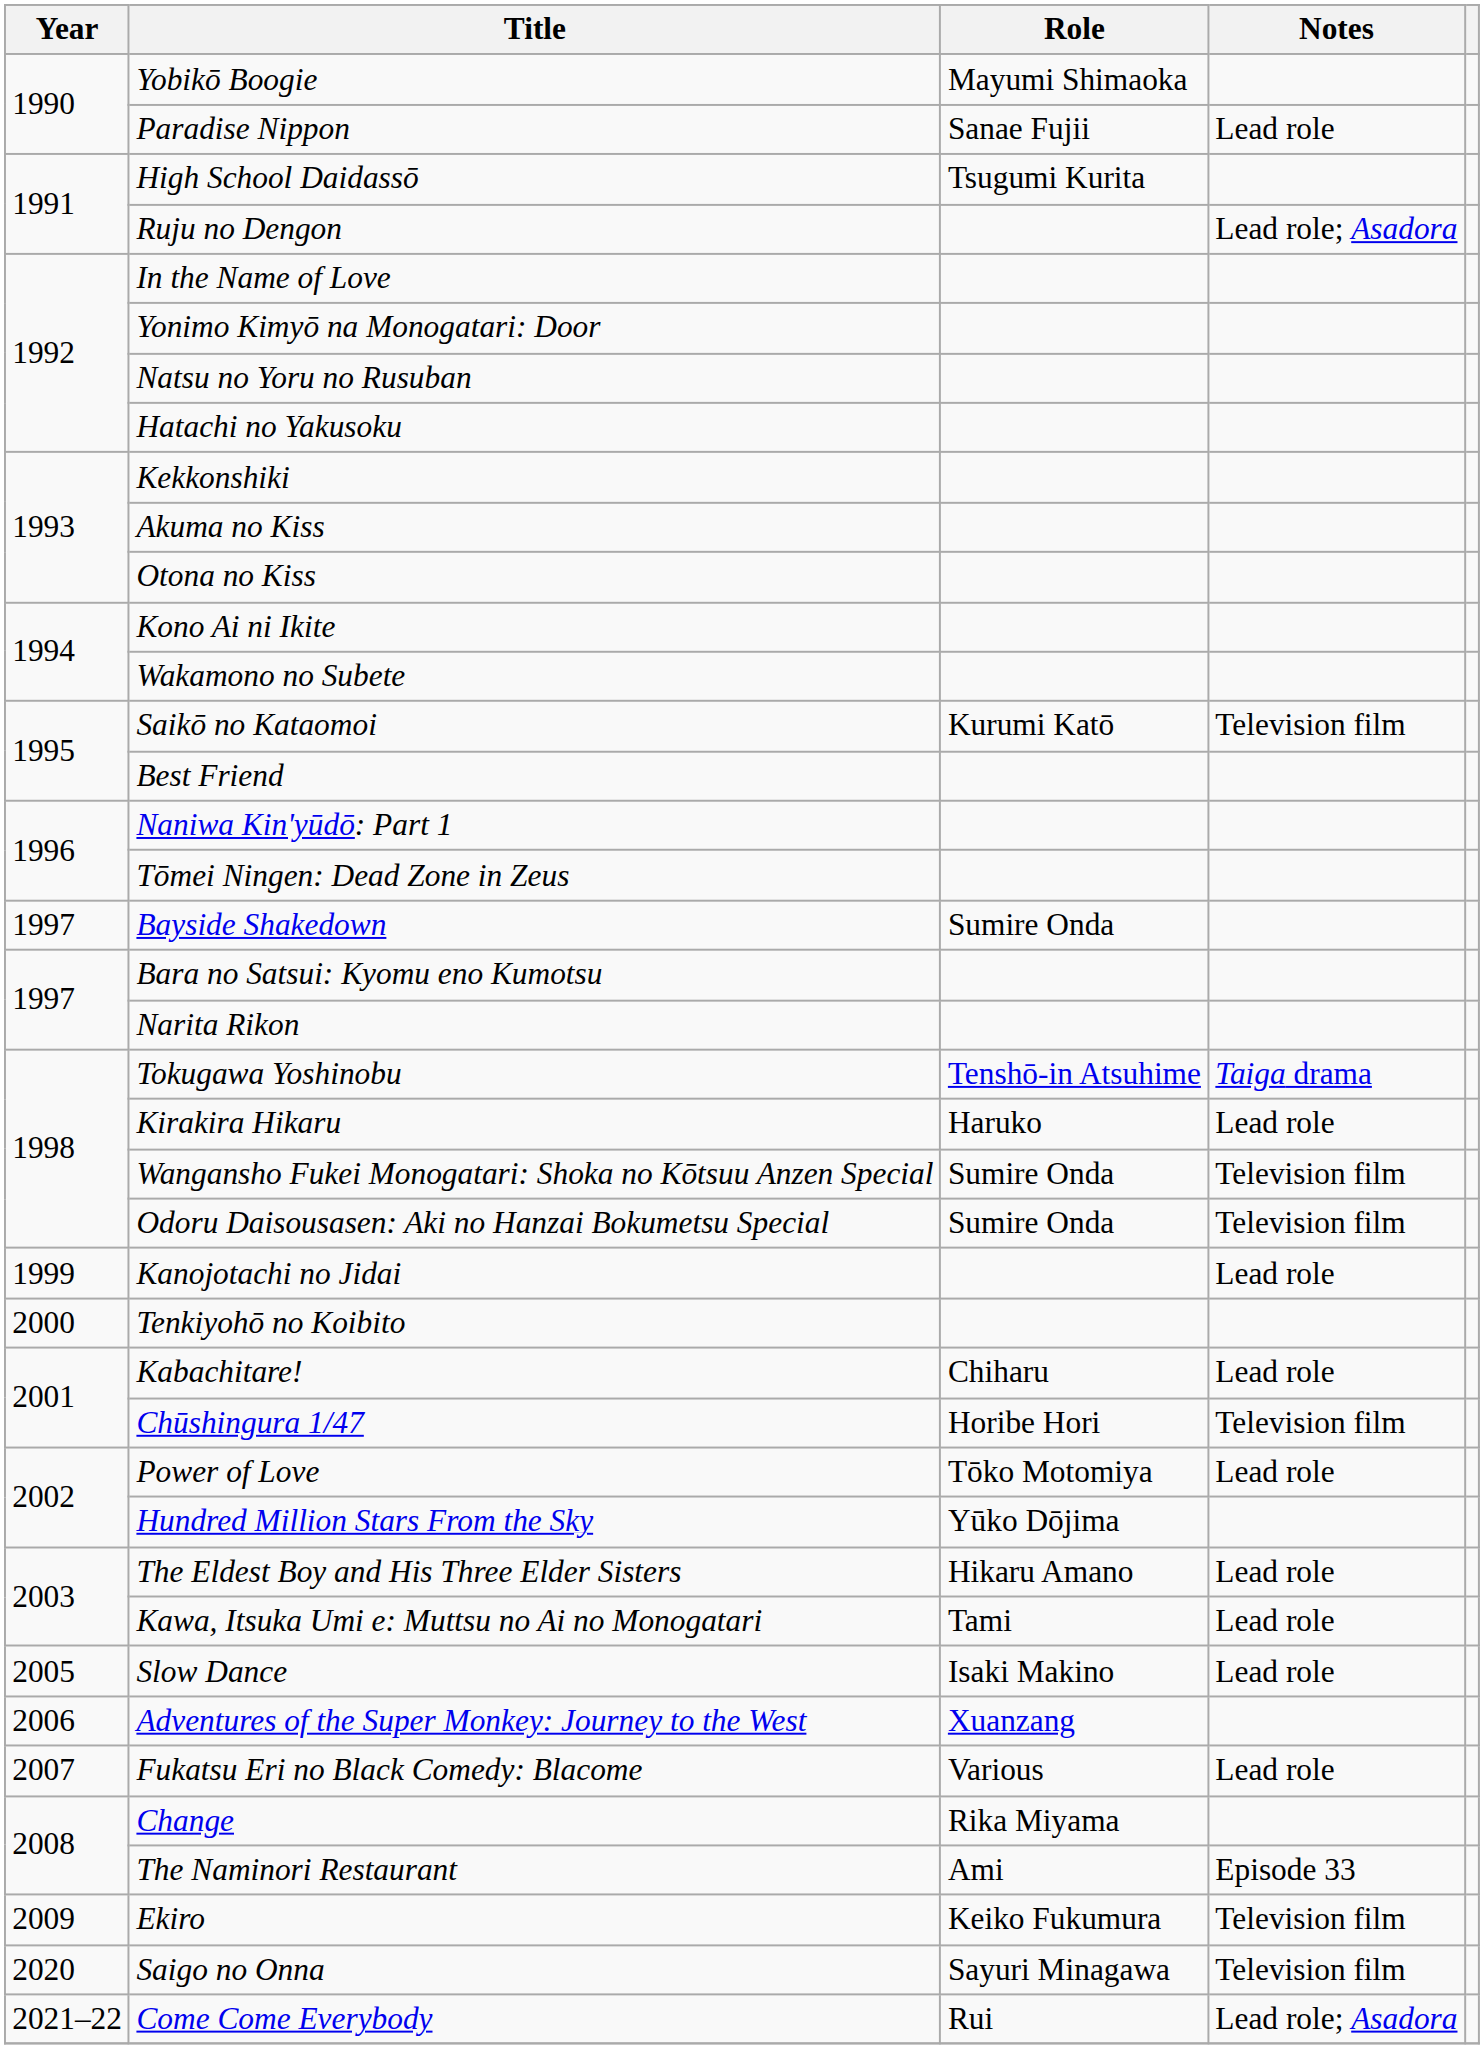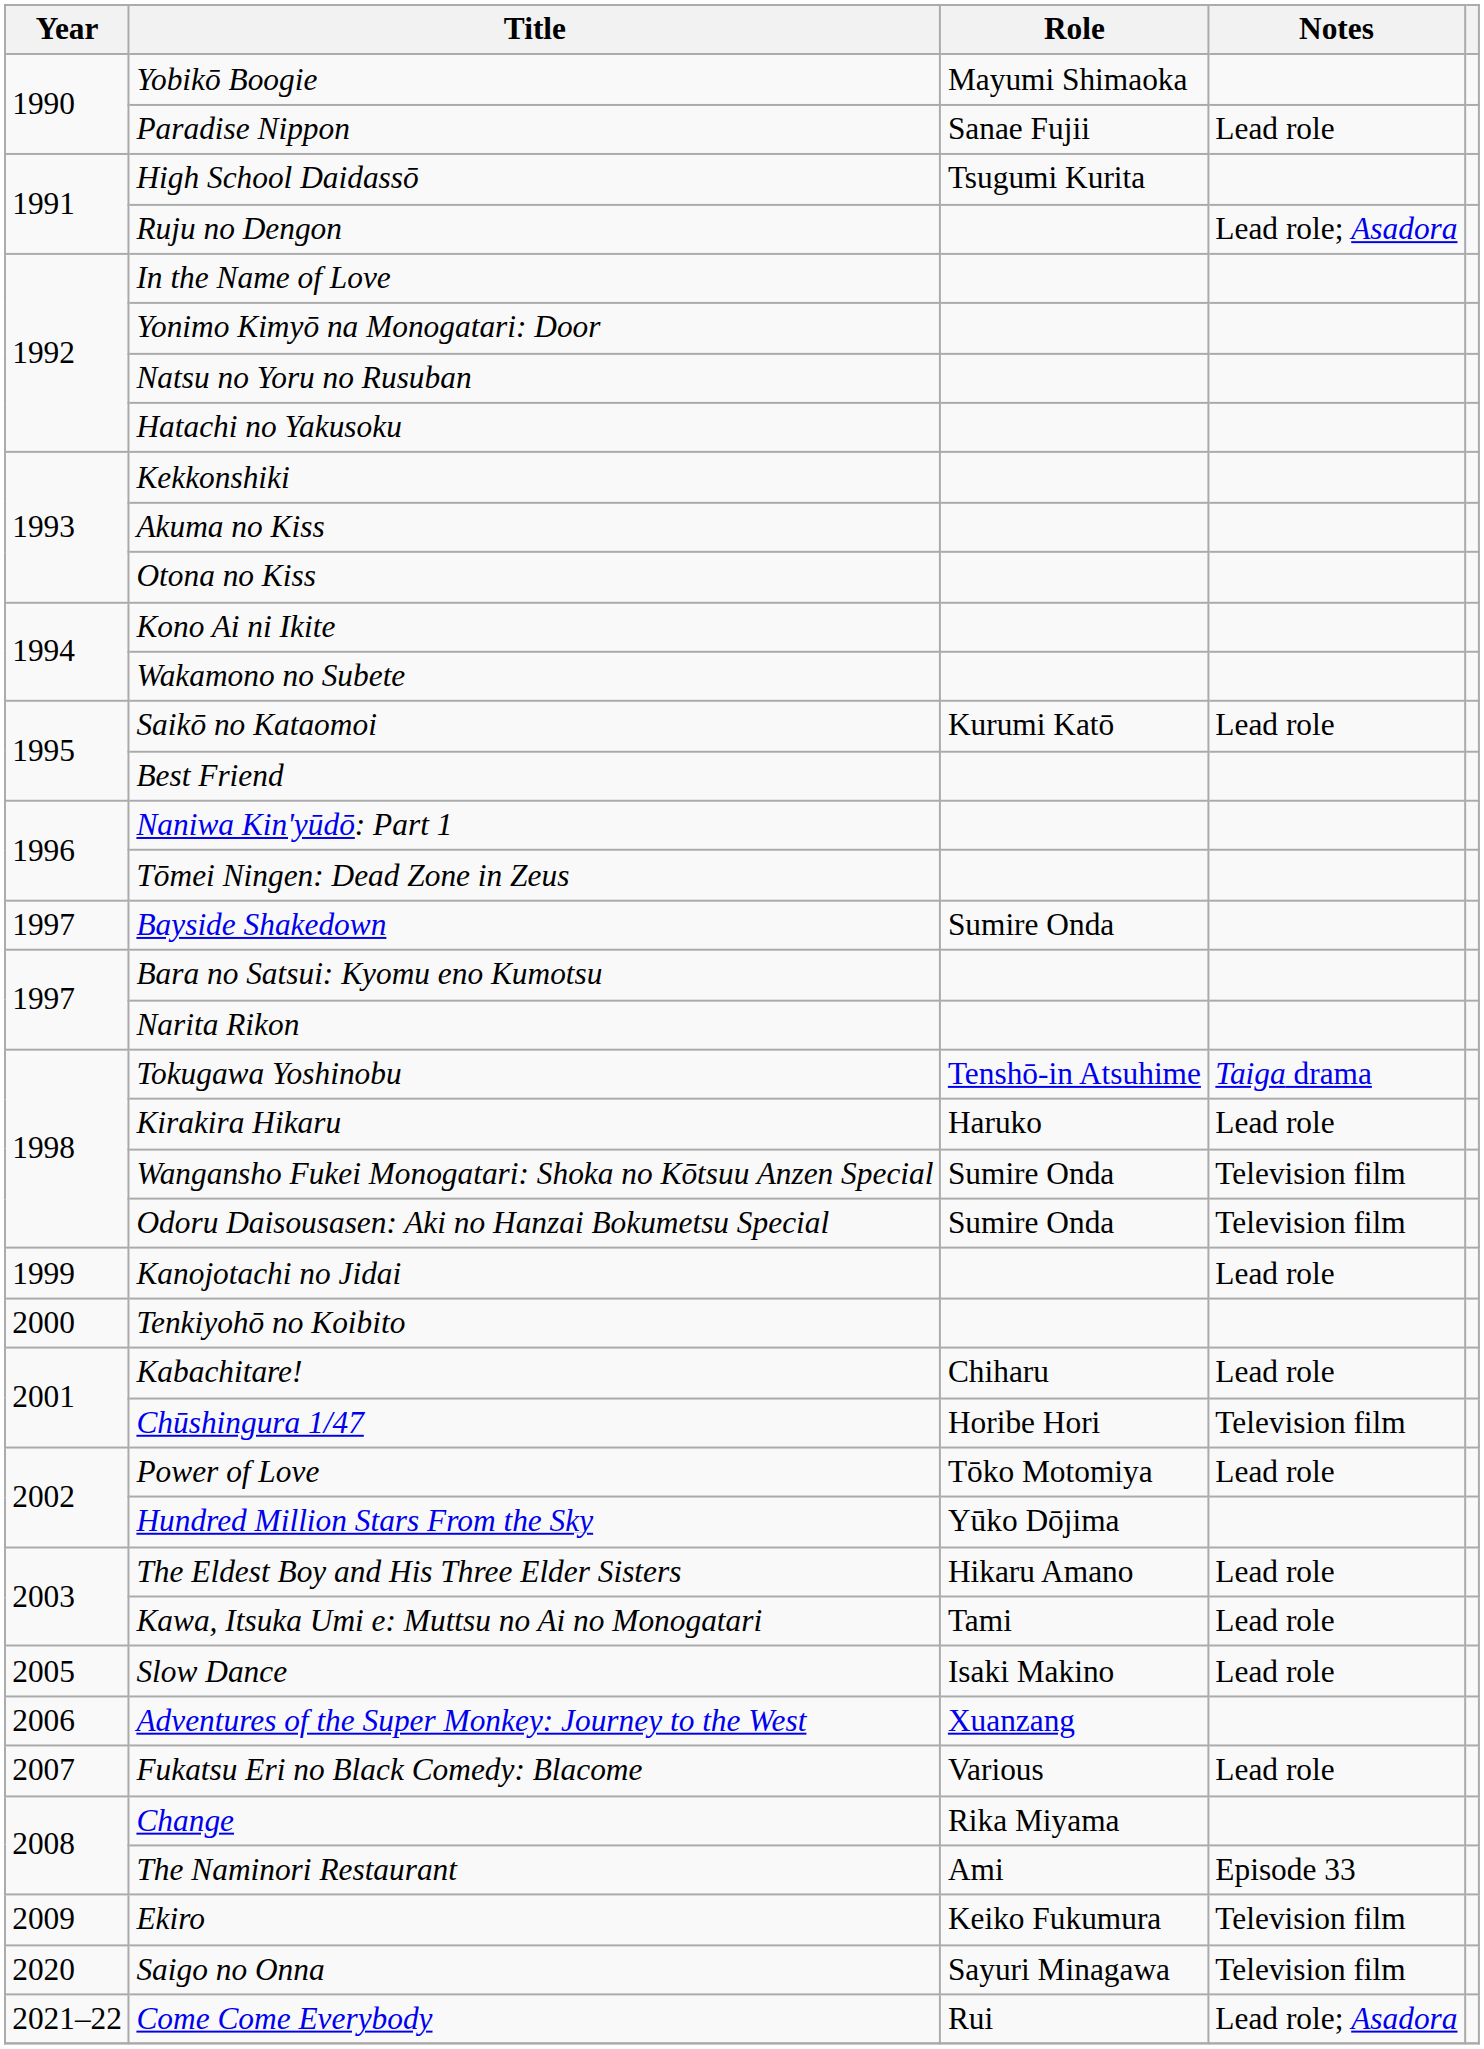 <table class="wikitable sortable">
 <tr>
 <th>Year</th>
 <th>Title</th>
 <th>Role</th>
 <th>Notes</th>
 <th class="unsortable"></th>
 </tr>
 <tr>
 <td rowspan="2">1990</td>
 <td><em>Yobikō Boogie</em></td>
 <td>Mayumi Shimaoka</td>
 <td></td>
 <td></td>
 </tr>
 <tr>
 <td><em>Paradise Nippon</em></td>
 <td>Sanae Fujii</td>
 <td>Lead role</td>
 <td></td>
 </tr>
 <tr>
 <td rowspan="2">1991</td>
 <td><em>High School Daidassō</em></td>
 <td>Tsugumi Kurita</td>
 <td></td>
 <td></td>
 </tr>
 <tr>
 <td><em>Ruju no Dengon</em></td>
 <td></td>
 <td>Lead role; <em><a href='#'>Asadora</a></em></td>
 <td></td>
 </tr>
 <tr>
 <td rowspan="4">1992</td>
 <td><em>In the Name of Love</em></td>
 <td></td>
 <td></td>
 <td></td>
 </tr>
 <tr>
 <td><em>Yonimo Kimyō na Monogatari: Door</em></td>
 <td></td>
 <td></td>
 <td></td>
 </tr>
 <tr>
 <td><em>Natsu no Yoru no Rusuban</em></td>
 <td></td>
 <td></td>
 <td></td>
 </tr>
 <tr>
 <td><em>Hatachi no Yakusoku</em></td>
 <td></td>
 <td></td>
 <td></td>
 </tr>
 <tr>
 <td rowspan="3">1993</td>
 <td><em>Kekkonshiki</em></td>
 <td></td>
 <td></td>
 <td></td>
 </tr>
 <tr>
 <td><em>Akuma no Kiss</em></td>
 <td></td>
 <td></td>
 <td></td>
 </tr>
 <tr>
 <td><em>Otona no Kiss</em></td>
 <td></td>
 <td></td>
 <td></td>
 </tr>
 <tr>
 <td rowspan="2">1994</td>
 <td><em>Kono Ai ni Ikite</em></td>
 <td></td>
 <td></td>
 <td></td>
 </tr>
 <tr>
 <td><em>Wakamono no Subete</em></td>
 <td></td>
 <td></td>
 <td></td>
 </tr>
 <tr>
 <td rowspan="2">1995</td>
 <td><em>Saikō no Kataomoi</em></td>
 <td>Kurumi Katō</td>
-<td>Television film</td>
+<td>Lead role</td>
 <td></td>
 </tr>
 <tr>
 <td><em>Best Friend</em></td>
 <td></td>
 <td></td>
 <td></td>
 </tr>
 <tr>
 <td rowspan="2">1996</td>
 <td><em><a href='#'>Naniwa Kin'yūdō</a>: Part 1</em></td>
 <td></td>
 <td></td>
 <td></td>
 </tr>
 <tr>
 <td><em>Tōmei Ningen: Dead Zone in Zeus</em></td>
 <td></td>
 <td></td>
 <td></td>
 </tr>
 <tr>
 <td>1997</td>
 <td><em><a href='#'>Bayside Shakedown</a></em></td>
 <td>Sumire Onda</td>
 <td></td>
 <td></td>
 </tr>
 <tr>
 <td rowspan="2">1997</td>
 <td><em>Bara no Satsui: Kyomu eno Kumotsu</em></td>
 <td></td>
 <td></td>
 <td></td>
 </tr>
 <tr>
 <td><em>Narita Rikon</em></td>
 <td></td>
 <td></td>
 <td></td>
 </tr>
 <tr>
 <td rowspan="4">1998</td>
 <td><em>Tokugawa Yoshinobu</em></td>
 <td><a href='#'>Tenshō-in Atsuhime</a></td>
 <td><a href='#'><em>Taiga</em> drama</a></td>
 <td></td>
 </tr>
 <tr>
 <td><em>Kirakira Hikaru</em></td>
 <td>Haruko</td>
 <td>Lead role</td>
 <td></td>
 </tr>
 <tr>
 <td><em>Wangansho Fukei Monogatari: Shoka no Kōtsuu Anzen Special</em></td>
 <td>Sumire Onda</td>
 <td>Television film</td>
 <td></td>
 </tr>
 <tr>
 <td><em>Odoru Daisousasen: Aki no Hanzai Bokumetsu Special</em></td>
 <td>Sumire Onda</td>
 <td>Television film</td>
 <td></td>
 </tr>
 <tr>
 <td>1999</td>
 <td><em>Kanojotachi no Jidai</em></td>
 <td></td>
 <td>Lead role</td>
 <td></td>
 </tr>
 <tr>
 <td>2000</td>
 <td><em>Tenkiyohō no Koibito</em></td>
 <td></td>
 <td></td>
 <td></td>
 </tr>
 <tr>
 <td rowspan="2">2001</td>
 <td><em>Kabachitare!</em></td>
 <td>Chiharu</td>
 <td>Lead role</td>
 <td></td>
 </tr>
 <tr>
 <td><em><a href='#'>Chūshingura 1/47</a></em></td>
 <td>Horibe Hori</td>
 <td>Television film</td>
 <td></td>
 </tr>
 <tr>
 <td rowspan="2">2002</td>
 <td><em>Power of Love</em></td>
 <td>Tōko Motomiya</td>
 <td>Lead role</td>
 <td></td>
 </tr>
 <tr>
 <td><em><a href='#'>Hundred Million Stars From the Sky</a></em></td>
 <td>Yūko Dōjima</td>
 <td></td>
 <td></td>
 </tr>
 <tr>
 <td rowspan="2">2003</td>
 <td><em>The Eldest Boy and His Three Elder Sisters</em></td>
 <td>Hikaru Amano</td>
 <td>Lead role</td>
 <td></td>
 </tr>
 <tr>
 <td><em>Kawa, Itsuka Umi e: Muttsu no Ai no Monogatari</em></td>
 <td>Tami</td>
 <td>Lead role</td>
 <td></td>
 </tr>
 <tr>
 <td>2005</td>
 <td><em>Slow Dance</em></td>
 <td>Isaki Makino</td>
 <td>Lead role</td>
 <td></td>
 </tr>
 <tr>
 <td>2006</td>
 <td><em><a href='#'>Adventures of the Super Monkey: Journey to the West</a></em></td>
 <td><a href='#'>Xuanzang</a></td>
 <td></td>
 <td></td>
 </tr>
 <tr>
 <td>2007</td>
 <td><em>Fukatsu Eri no Black Comedy: Blacome</em></td>
 <td>Various</td>
 <td>Lead role</td>
 <td></td>
 </tr>
 <tr>
 <td rowspan="2">2008</td>
 <td><em><a href='#'>Change</a></em></td>
 <td>Rika Miyama</td>
 <td></td>
 <td></td>
 </tr>
 <tr>
 <td><em>The Naminori Restaurant</em></td>
 <td>Ami</td>
 <td>Episode 33</td>
 <td></td>
 </tr>
 <tr>
 <td>2009</td>
 <td><em>Ekiro</em></td>
 <td>Keiko Fukumura</td>
 <td>Television film</td>
 <td></td>
 </tr>
 <tr>
 <td>2020</td>
 <td><em>Saigo no Onna</em></td>
 <td>Sayuri Minagawa</td>
 <td>Television film</td>
 <td></td>
 </tr>
 <tr>
 <td>2021–22</td>
 <td><em><a href='#'>Come Come Everybody</a></em></td>
 <td>Rui</td>
 <td>Lead role; <em><a href='#'>Asadora</a></em></td>
 <td></td>
 </tr>
 <tr>
 </tr>
 </table>
